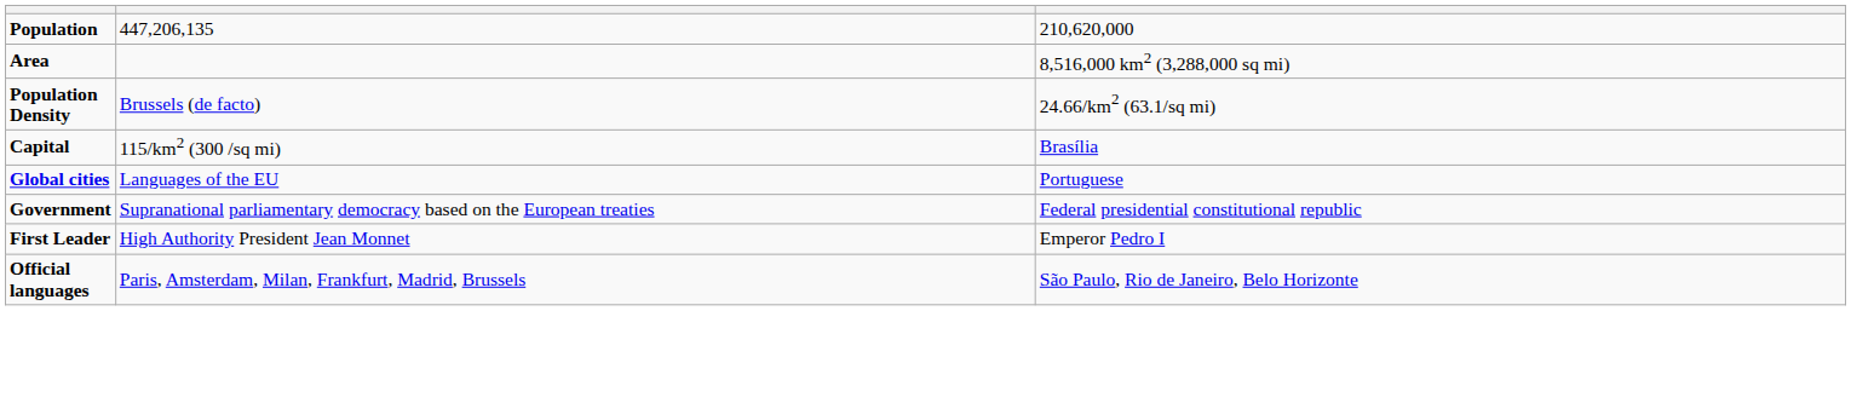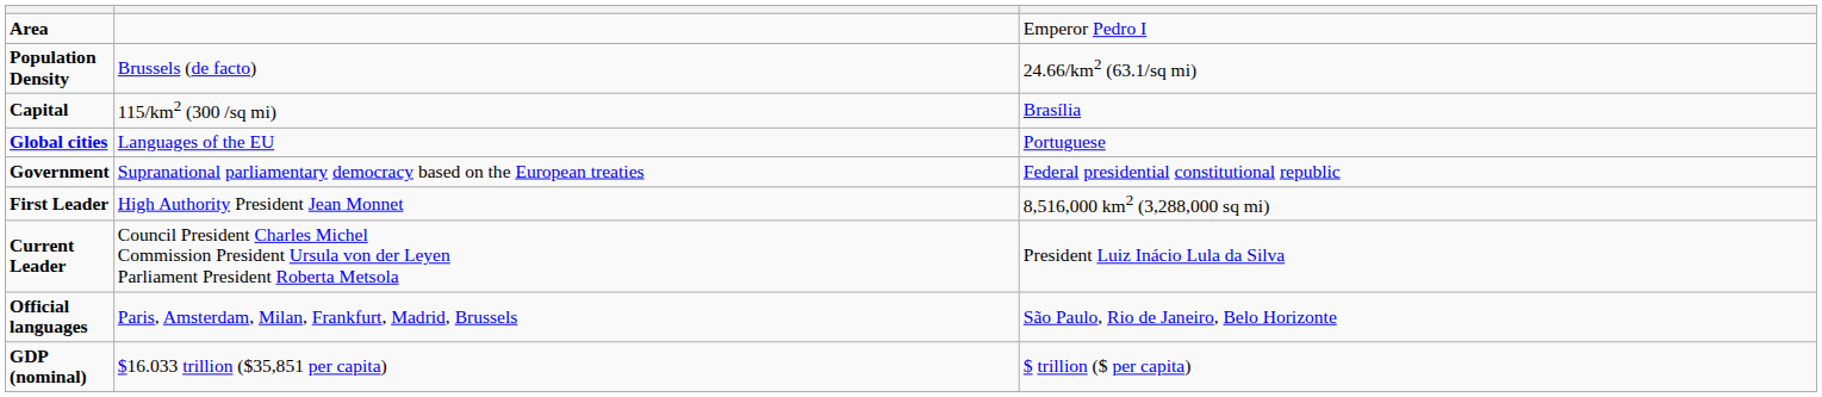 <table class="wikitable mw-collapsible mw-collapsed">
 <tr>
 <th style="width:5%;"></th>
 <th style="width:50%;"></th>
 <th style="width:100∗⊻÷%;"></th>
 </tr>
 <tr>
-<td><strong>Population</strong></td>
-<td>447,206,135</td>
-<td>210,620,000</td>
-</tr>
-<tr>
 <td><strong>Area</strong></td>
 <td></td>
-<td>8,516,000 km<sup>2</sup> (3,288,000 sq mi)</td>
+<td>Emperor <a href='#'>Pedro I</a></td>
 </tr>
 <tr>
 <td><strong>Population Density</strong></td>
 <td><a href='#'>Brussels</a> (<a href='#'>de facto</a>)</td>
 <td>24.66/km<sup>2</sup> (63.1/sq mi)</td>
 </tr>
 <tr>
 <td><strong>Capital</strong></td>
 <td>115/km<sup>2</sup> (300 /sq mi)</td>
 <td><a href='#'>Brasília</a></td>
 </tr>
 <tr>
 <td><strong><a href='#'>Global cities</a></strong></td>
 <td><a href='#'>Languages of the EU</a></td>
 <td><a href='#'>Portuguese</a></td>
 </tr>
 <tr>
 <td><strong>Government</strong></td>
 <td><a href='#'>Supranational</a> <a href='#'>parliamentary</a> <a href='#'>democracy</a> based on the <a href='#'>European treaties</a></td>
 <td><a href='#'>Federal</a> <a href='#'>presidential</a> <a href='#'>constitutional</a> <a href='#'>republic</a></td>
 </tr>
 <tr>
 <td><strong>First Leader</strong></td>
 <td><a href='#'>High Authority</a> President <a href='#'>Jean Monnet</a></td>
-<td>Emperor <a href='#'>Pedro I</a></td>
+<td>8,516,000 km<sup>2</sup> (3,288,000 sq mi)</td>
+</tr>
+<tr>
+<td><strong>Current Leader</strong></td>
+<td>Council President <a href='#'>Charles Michel</a><br> Commission President <a href='#'>Ursula von der Leyen</a><br> Parliament President <a href='#'>Roberta Metsola</a></td>
+<td>President <a href='#'>Luiz Inácio Lula da Silva</a></td>
 </tr>
 <tr>
 <td><strong>Official languages</strong></td>
 <td><a href='#'>Paris</a>, <a href='#'>Amsterdam</a>, <a href='#'>Milan</a>, <a href='#'>Frankfurt</a>, <a href='#'>Madrid</a>, <a href='#'>Brussels</a></td>
 <td><a href='#'>São Paulo</a>, <a href='#'>Rio de Janeiro</a>, <a href='#'>Belo Horizonte</a></td>
 </tr>
+<tr>
+<td><strong>GDP (nominal)</strong></td>
+<td><a href='#'>$</a>16.033 <a href='#'>trillion</a> ($35,851 <a href='#'>per capita</a>)</td>
+<td><a href='#'>$</a> <a href='#'>trillion</a> ($ <a href='#'>per capita</a>)</td>
+</tr>
 </table>
